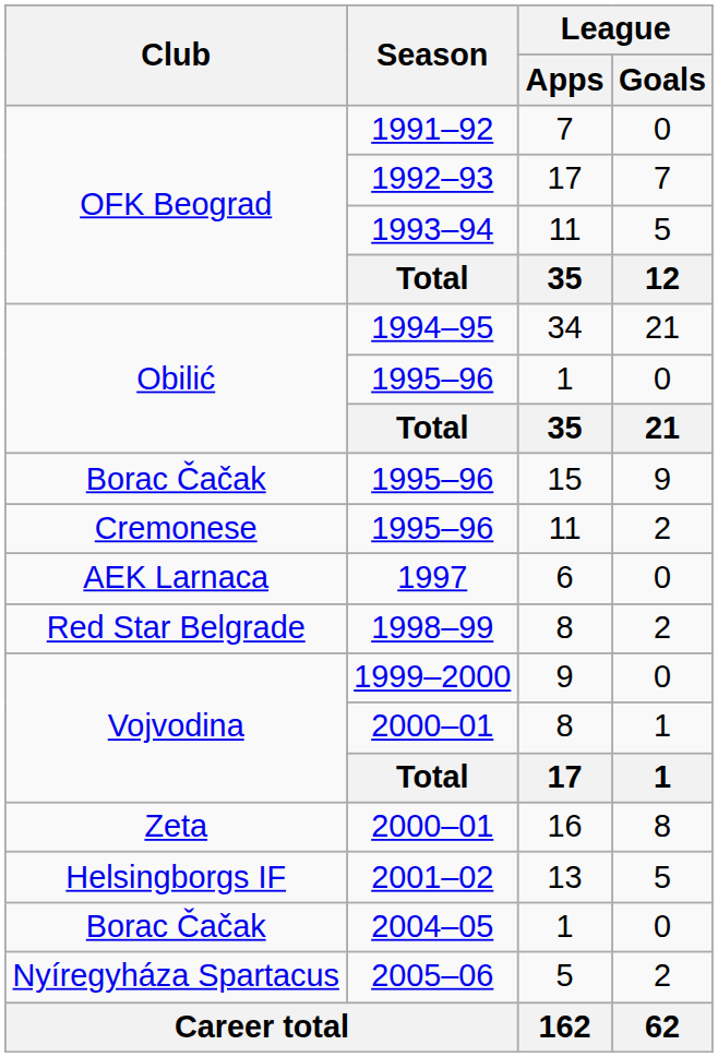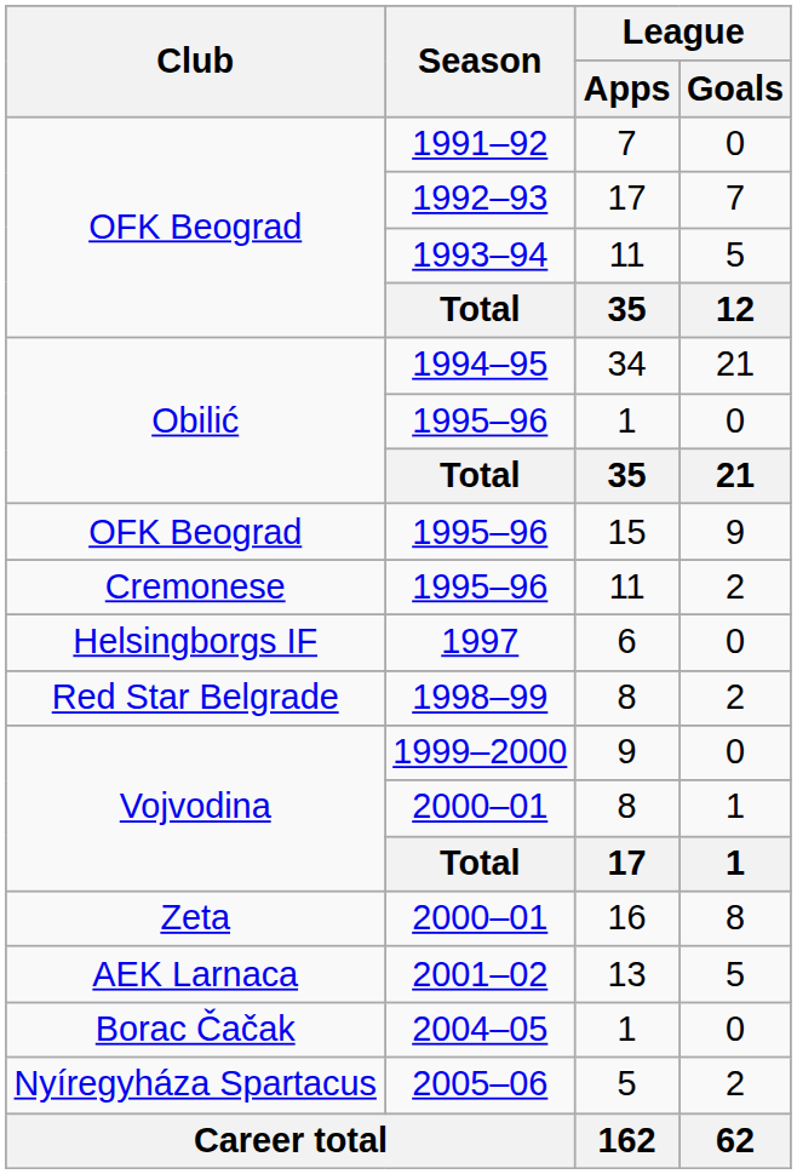 <table class="wikitable" style="text-align:center">
 <tr>
 <th rowspan="2">Club</th>
 <th rowspan="2">Season</th>
 <th colspan="2">League</th>
 </tr>
 <tr>
 <th>Apps</th>
 <th>Goals</th>
 </tr>
 <tr>
 <td rowspan="4"><a href='#'>OFK Beograd</a></td>
 <td><a href='#'>1991–92</a></td>
 <td>7</td>
 <td>0</td>
 </tr>
 <tr>
 <td><a href='#'>1992–93</a></td>
 <td>17</td>
 <td>7</td>
 </tr>
 <tr>
 <td><a href='#'>1993–94</a></td>
 <td>11</td>
 <td>5</td>
 </tr>
 <tr>
 <th>Total</th>
 <th>35</th>
 <th>12</th>
 </tr>
 <tr>
 <td rowspan="3"><a href='#'>Obilić</a></td>
 <td><a href='#'>1994–95</a></td>
 <td>34</td>
 <td>21</td>
 </tr>
 <tr>
 <td><a href='#'>1995–96</a></td>
 <td>1</td>
 <td>0</td>
 </tr>
 <tr>
 <th>Total</th>
 <th>35</th>
 <th>21</th>
 </tr>
 <tr>
-<td><a href='#'>Borac Čačak</a></td>
+<td><a href='#'>OFK Beograd</a></td>
 <td><a href='#'>1995–96</a></td>
 <td>15</td>
 <td>9</td>
 </tr>
 <tr>
 <td><a href='#'>Cremonese</a></td>
 <td><a href='#'>1995–96</a></td>
 <td>11</td>
 <td>2</td>
 </tr>
 <tr>
-<td><a href='#'>AEK Larnaca</a></td>
+<td><a href='#'>Helsingborgs IF</a></td>
 <td><a href='#'>1997</a></td>
 <td>6</td>
 <td>0</td>
 </tr>
 <tr>
 <td><a href='#'>Red Star Belgrade</a></td>
 <td><a href='#'>1998–99</a></td>
 <td>8</td>
 <td>2</td>
 </tr>
 <tr>
 <td rowspan="3"><a href='#'>Vojvodina</a></td>
 <td><a href='#'>1999–2000</a></td>
 <td>9</td>
 <td>0</td>
 </tr>
 <tr>
 <td><a href='#'>2000–01</a></td>
 <td>8</td>
 <td>1</td>
 </tr>
 <tr>
 <th>Total</th>
 <th>17</th>
 <th>1</th>
 </tr>
 <tr>
 <td><a href='#'>Zeta</a></td>
 <td><a href='#'>2000–01</a></td>
 <td>16</td>
 <td>8</td>
 </tr>
 <tr>
-<td><a href='#'>Helsingborgs IF</a></td>
+<td><a href='#'>AEK Larnaca</a></td>
 <td><a href='#'>2001–02</a></td>
 <td>13</td>
 <td>5</td>
 </tr>
 <tr>
 <td><a href='#'>Borac Čačak</a></td>
 <td><a href='#'>2004–05</a></td>
 <td>1</td>
 <td>0</td>
 </tr>
 <tr>
 <td><a href='#'>Nyíregyháza Spartacus</a></td>
 <td><a href='#'>2005–06</a></td>
 <td>5</td>
 <td>2</td>
 </tr>
 <tr>
 <th colspan="2">Career total</th>
 <th>162</th>
 <th>62</th>
 </tr>
 </table>
